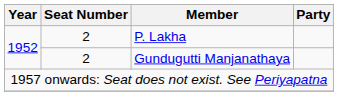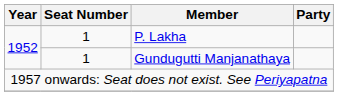 <table class="wikitable sortable">
 <tr>
 <th>Year</th>
 <th>Seat Number</th>
 <th>Member</th>
 <th colspan="2">Party</th>
 </tr>
 <tr>
 <td rowspan="2"><a href='#'>1952</a></td>
-<td align="center">2</td>
+<td align="center">1</td>
 <td><a href='#'>P. Lakha</a></td>
 <td></td>
 </tr>
 <tr>
-<td align="center">2</td>
+<td align="center">1</td>
 <td><a href='#'>Gundugutti Manjanathaya</a></td>
 </tr>
 <tr>
 <td colspan=5 align=center>1957 onwards: <em>Seat does not exist. See <a href='#'>Periyapatna</a></em></td>
 </tr>
 <tr>
 </tr>
 </table>
